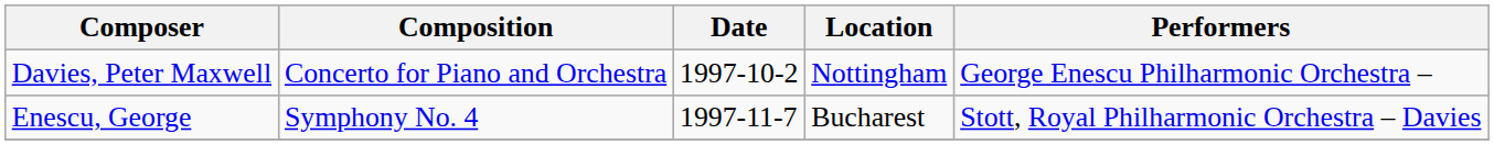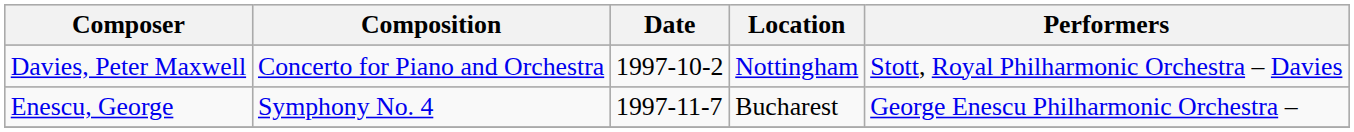 <table class="wikitable sortable">
 <tr>
 <th>Composer</th>
 <th>Composition</th>
 <th>Date</th>
 <th>Location</th>
 <th>Performers</th>
 </tr>
 <tr>
 <td><a href='#'>Davies, Peter Maxwell</a></td>
 <td><a href='#'>Concerto for Piano and Orchestra</a></td>
 <td>1997-10-2</td>
 <td> <a href='#'>Nottingham</a></td>
-<td><a href='#'>George Enescu Philharmonic Orchestra</a> – </td>
+<td><a href='#'>Stott</a>, <a href='#'>Royal Philharmonic Orchestra</a> – <a href='#'>Davies</a></td>
 </tr>
 <tr>
 <td><a href='#'>Enescu, George</a></td>
 <td><a href='#'>Symphony No. 4</a></td>
 <td>1997-11-7</td>
 <td> Bucharest</td>
-<td><a href='#'>Stott</a>, <a href='#'>Royal Philharmonic Orchestra</a> – <a href='#'>Davies</a></td>
+<td><a href='#'>George Enescu Philharmonic Orchestra</a> – </td>
 </tr>
 <tr>
 </tr>
 </table>
